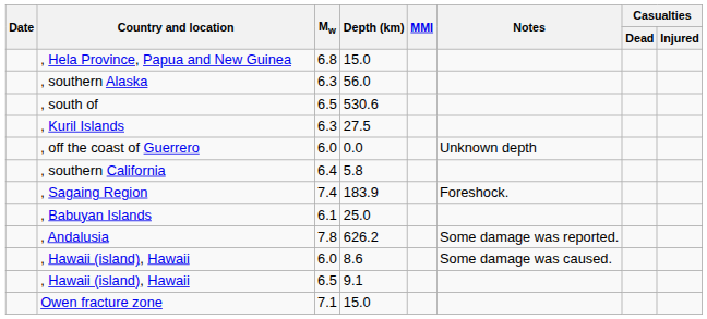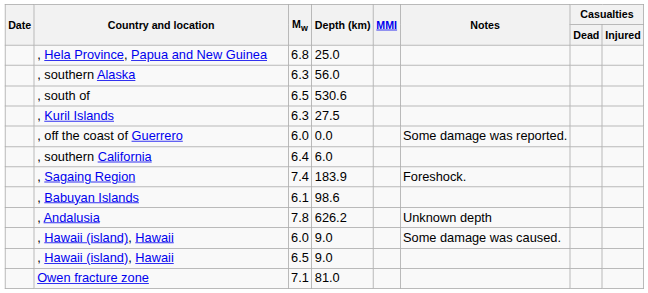 <table class="wikitable sortable sort-under" style="border:1px black; margin-left:1em;">
 <tr>
 <th rowspan="2"><small>Date</small></th>
 <th rowspan="2" style="width: 310px"><small>Country and location</small></th>
 <th rowspan="2"><small>M<sub>w</sub></small></th>
 <th rowspan="2"><small>Depth (km)</small></th>
 <th rowspan="2"><small><a href='#'>MMI</a></small></th>
 <th rowspan="2" class="unsortable"><small>Notes</small></th>
 <th colspan="2"><small>Casualties</small></th>
 </tr>
 <tr>
 <th><small>Dead</small></th>
 <th><small>Injured</small></th>
 </tr>
 <tr>
 <td></td>
 <td>, <a href='#'>Hela Province</a>, <a href='#'>Papua and New Guinea</a></td>
 <td>6.8</td>
-<td>15.0</td>
+<td>25.0</td>
 <td></td>
 <td></td>
 <td></td>
 <td></td>
 </tr>
 <tr>
 <td></td>
 <td>, southern <a href='#'>Alaska</a></td>
 <td>6.3</td>
 <td>56.0</td>
 <td></td>
 <td></td>
 <td></td>
 <td></td>
 </tr>
 <tr>
 <td></td>
 <td>, south of</td>
 <td>6.5</td>
 <td>530.6</td>
 <td></td>
 <td></td>
 <td></td>
 <td></td>
 </tr>
 <tr>
 <td></td>
 <td>, <a href='#'>Kuril Islands</a></td>
 <td>6.3</td>
 <td>27.5</td>
 <td></td>
 <td></td>
 <td></td>
 <td></td>
 </tr>
 <tr>
 <td></td>
 <td>, off the coast of <a href='#'>Guerrero</a></td>
 <td>6.0</td>
 <td>0.0</td>
 <td></td>
-<td>Unknown depth</td>
+<td>Some damage was reported.</td>
 <td></td>
 <td></td>
 </tr>
 <tr>
 <td></td>
 <td>, southern <a href='#'>California</a></td>
 <td>6.4</td>
-<td>5.8</td>
+<td>6.0</td>
 <td></td>
 <td></td>
 <td></td>
 <td></td>
 </tr>
 <tr>
 <td></td>
 <td>, <a href='#'>Sagaing Region</a></td>
 <td>7.4</td>
 <td>183.9</td>
 <td></td>
 <td>Foreshock.</td>
 <td></td>
 <td></td>
 </tr>
 <tr>
 <td></td>
 <td>, <a href='#'>Babuyan Islands</a></td>
 <td>6.1</td>
-<td>25.0</td>
+<td>98.6</td>
 <td></td>
 <td></td>
 <td></td>
 <td></td>
 </tr>
 <tr>
 <td></td>
 <td>, <a href='#'>Andalusia</a></td>
 <td>7.8</td>
 <td>626.2</td>
 <td></td>
-<td>Some damage was reported.</td>
+<td>Unknown depth</td>
 <td></td>
 <td></td>
 </tr>
 <tr>
 <td></td>
 <td>, <a href='#'>Hawaii (island)</a>, <a href='#'>Hawaii</a></td>
 <td>6.0</td>
-<td>8.6</td>
+<td>9.0</td>
 <td></td>
 <td>Some damage was caused.</td>
 <td></td>
 <td></td>
 </tr>
 <tr>
 <td></td>
 <td>, <a href='#'>Hawaii (island)</a>, <a href='#'>Hawaii</a></td>
 <td>6.5</td>
-<td>9.1</td>
+<td>9.0</td>
 <td></td>
 <td></td>
 <td></td>
 <td></td>
 </tr>
 <tr>
 <td></td>
 <td><a href='#'>Owen fracture zone</a></td>
 <td>7.1</td>
-<td>15.0</td>
+<td>81.0</td>
 <td></td>
 <td></td>
 <td></td>
 <td></td>
 </tr>
 </table>
